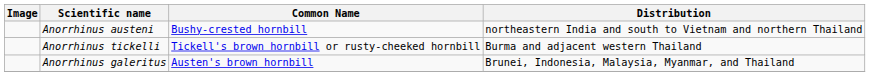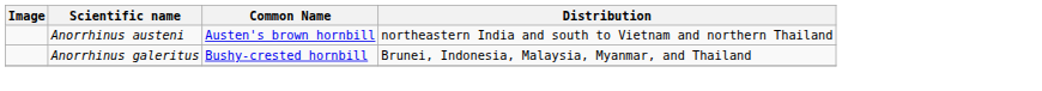 <table class="wikitable">
 <tr>
 <th>Image</th>
 <th>Scientific name</th>
 <th>Common Name</th>
 <th>Distribution</th>
 </tr>
 <tr>
 <td></td>
 <td><em>Anorrhinus austeni</em></td>
-<td><a href='#'>Bushy-crested hornbill</a></td>
+<td><a href='#'>Austen's brown hornbill</a></td>
 <td>northeastern India and south to Vietnam and northern Thailand</td>
 </tr>
 <tr>
 <td></td>
-<td><em>Anorrhinus tickelli</em></td>
-<td><a href='#'>Tickell's brown hornbill</a> or rusty-cheeked hornbill</td>
-<td>Burma and adjacent western Thailand</td>
-</tr>
-<tr>
-<td></td>
 <td><em>Anorrhinus galeritus</em></td>
-<td><a href='#'>Austen's brown hornbill</a></td>
+<td><a href='#'>Bushy-crested hornbill</a></td>
 <td>Brunei, Indonesia, Malaysia, Myanmar, and Thailand</td>
 </tr>
 <tr>
 </tr>
 </table>
